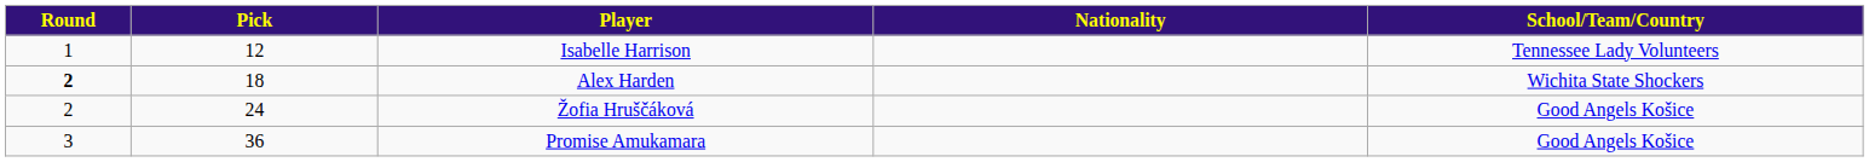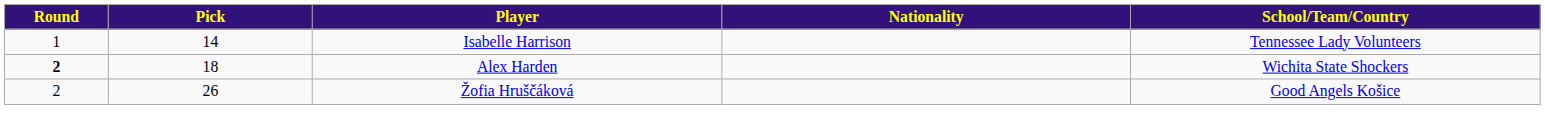 <table class="wikitable" style="text-align: center;">
 <tr>
 <th style="background:#32127A; color:#FFFF00;" width="2%">Round</th>
 <th style="background:#32127A; color:#FFFF00;" width="5%">Pick</th>
 <th style="background:#32127A; color:#FFFF00;" width="10%">Player</th>
 <th style="background:#32127A; color:#FFFF00;" width="10%">Nationality</th>
 <th style="background:#32127A; color:#FFFF00;" width="10%">School/Team/Country</th>
 </tr>
 <tr>
 <td>1</td>
-<td>12</td>
+<td>14</td>
 <td><a href='#'>Isabelle Harrison</a></td>
 <td></td>
 <td><a href='#'>Tennessee Lady Volunteers</a></td>
 </tr>
 <tr>
 <td><strong>2</strong></td>
 <td>18</td>
 <td><a href='#'>Alex Harden</a></td>
 <td></td>
 <td><a href='#'>Wichita State Shockers</a></td>
 </tr>
 <tr>
 <td>2</td>
-<td>24</td>
+<td>26</td>
 <td><a href='#'>Žofia Hruščáková</a></td>
 <td></td>
 <td><a href='#'>Good Angels Košice</a></td>
 </tr>
-<tr>
-<td>3</td>
-<td>36</td>
-<td><a href='#'>Promise Amukamara</a></td>
-<td></td>
-<td><a href='#'>Good Angels Košice</a></td>
-</tr>
 </table>
